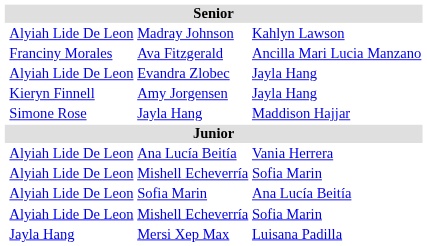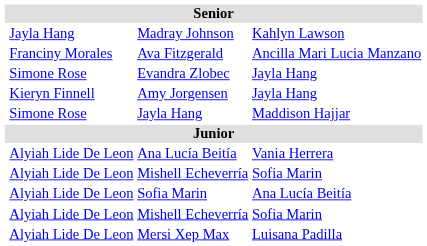 <table>
 <tr bgcolor="DFDFDF">
 </tr>
 <tr>
 <th scope=row style="text-align:left"></th>
 <td valign=top><br></td>
 <td valign=top><br></td>
 <td valign=top><br></td>
 </tr>
 <tr bgcolor="DFDFDF">
 <td colspan="5" align="center"><strong>Senior</strong></td>
 </tr>
 <tr>
 <th scope=row style="text-align:left"></th>
-<td> <a href='#'>Alyiah Lide De Leon</a></td>
+<td> <a href='#'>Jayla Hang</a></td>
 <td> <a href='#'>Madray Johnson</a></td>
 <td> <a href='#'>Kahlyn Lawson</a></td>
 </tr>
 <tr>
 <th scope=row style="text-align:left"></th>
 <td> <a href='#'>Franciny Morales</a></td>
 <td> <a href='#'>Ava Fitzgerald</a></td>
 <td> <a href='#'>Ancilla Mari Lucia Manzano</a></td>
 </tr>
 <tr>
 <th scope=row style="text-align:left"></th>
-<td> <a href='#'>Alyiah Lide De Leon</a></td>
+<td> <a href='#'>Simone Rose</a></td>
 <td> <a href='#'>Evandra Zlobec</a></td>
 <td> <a href='#'>Jayla Hang</a></td>
 </tr>
 <tr>
 <th scope=row style="text-align:left"></th>
 <td> <a href='#'>Kieryn Finnell</a></td>
 <td> <a href='#'>Amy Jorgensen</a></td>
 <td> <a href='#'>Jayla Hang</a></td>
 </tr>
 <tr>
 <th scope=row style="text-align:left"></th>
 <td> <a href='#'>Simone Rose</a></td>
 <td> <a href='#'>Jayla Hang</a></td>
 <td> <a href='#'>Maddison Hajjar</a></td>
 </tr>
 <tr bgcolor="DFDFDF">
 <td colspan="5" align="center"><strong>Junior</strong></td>
 </tr>
 <tr>
 <th scope=row style="text-align:left"></th>
 <td> <a href='#'>Alyiah Lide De Leon</a></td>
 <td> <a href='#'>Ana Lucía Beitía</a></td>
 <td> <a href='#'>Vania Herrera</a></td>
 </tr>
 <tr>
 <th scope=row style="text-align:left"></th>
 <td> <a href='#'>Alyiah Lide De Leon</a></td>
 <td> <a href='#'>Mishell Echeverría</a></td>
 <td> <a href='#'>Sofia Marin</a></td>
 </tr>
 <tr>
 <th scope=row style="text-align:left"></th>
 <td> <a href='#'>Alyiah Lide De Leon</a></td>
 <td> <a href='#'>Sofia Marin</a></td>
 <td> <a href='#'>Ana Lucía Beitía</a></td>
 </tr>
 <tr>
 <th scope=row style="text-align:left"></th>
 <td> <a href='#'>Alyiah Lide De Leon</a></td>
 <td> <a href='#'>Mishell Echeverría</a></td>
 <td> <a href='#'>Sofia Marin</a></td>
 </tr>
 <tr>
 <th scope=row style="text-align:left"></th>
-<td> <a href='#'>Jayla Hang</a></td>
+<td> <a href='#'>Alyiah Lide De Leon</a></td>
 <td> <a href='#'>Mersi Xep Max</a></td>
 <td> <a href='#'>Luisana Padilla</a></td>
 </tr>
 </table>
